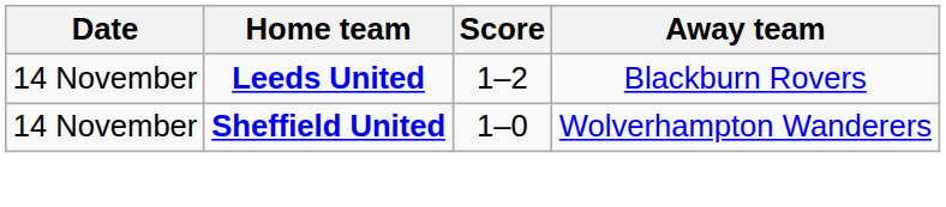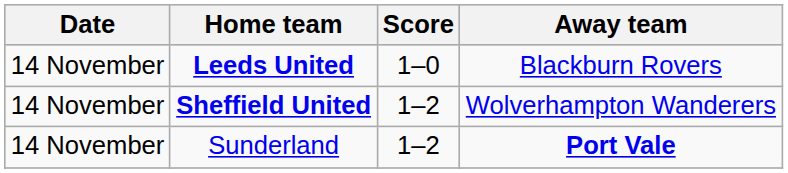 <table class="wikitable" style="text-align: center">
 <tr>
 <th>Date</th>
 <th>Home team</th>
 <th>Score</th>
 <th>Away team</th>
 </tr>
 <tr>
 <td>14 November</td>
 <td><strong><a href='#'>Leeds United</a></strong></td>
-<td>1–2</td>
+<td>1–0</td>
 <td><a href='#'>Blackburn Rovers</a></td>
 </tr>
 <tr>
 <td>14 November</td>
 <td><strong><a href='#'>Sheffield United</a></strong></td>
-<td>1–0</td>
+<td>1–2</td>
 <td><a href='#'>Wolverhampton Wanderers</a></td>
 </tr>
+<tr>
+<td>14 November</td>
+<td><a href='#'>Sunderland</a></td>
+<td>1–2</td>
+<td><strong><a href='#'>Port Vale</a></strong></td>
+</tr>
 </table>
